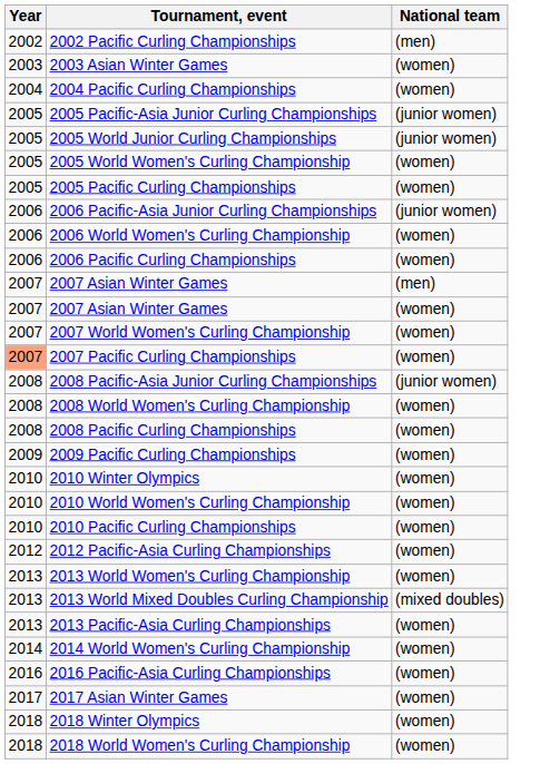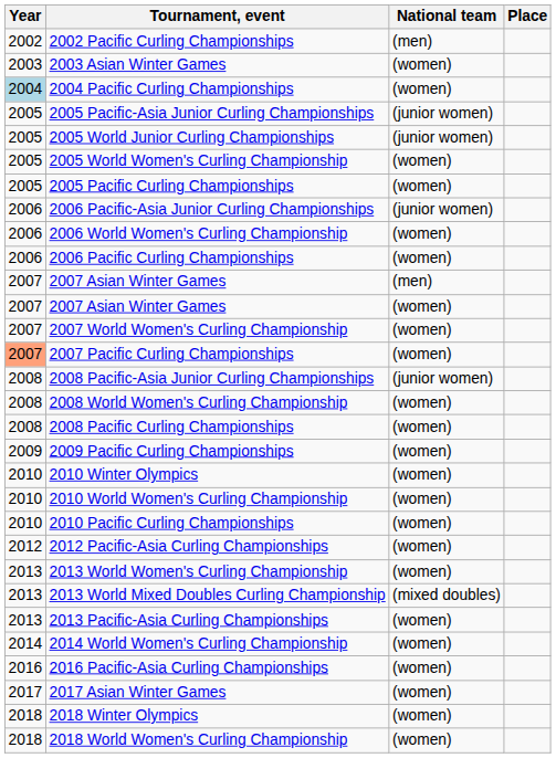 <table class="wikitable">
 <tr>
 <th scope="col">Year</th>
 <th scope="col">Tournament, event</th>
 <th scope="col">National team</th>
+<th scope="col">Place</th>
 </tr>
 <tr>
 <td>2002</td>
 <td><a href='#'>2002 Pacific Curling Championships</a></td>
 <td> (men)</td>
+<td></td>
 </tr>
 <tr>
 <td>2003</td>
 <td><a href='#'>2003 Asian Winter Games</a></td>
 <td> (women)</td>
+<td></td>
 </tr>
 <tr>
-<td>2004</td>
+<td style="background: lightblue;">2004</td>
 <td><a href='#'>2004 Pacific Curling Championships</a></td>
 <td> (women)</td>
+<td></td>
 </tr>
 <tr>
 <td>2005</td>
 <td><a href='#'>2005 Pacific-Asia Junior Curling Championships</a></td>
 <td> (junior women)</td>
+<td></td>
 </tr>
 <tr>
 <td>2005</td>
 <td><a href='#'>2005 World Junior Curling Championships</a></td>
 <td> (junior women)</td>
+<td></td>
 </tr>
 <tr>
 <td>2005</td>
 <td><a href='#'>2005 World Women's Curling Championship</a></td>
 <td> (women)</td>
+<td></td>
 </tr>
 <tr>
 <td>2005</td>
 <td><a href='#'>2005 Pacific Curling Championships</a></td>
 <td> (women)</td>
+<td></td>
 </tr>
 <tr>
 <td>2006</td>
 <td><a href='#'>2006 Pacific-Asia Junior Curling Championships</a></td>
 <td> (junior women)</td>
+<td></td>
 </tr>
 <tr>
 <td>2006</td>
 <td><a href='#'>2006 World Women's Curling Championship</a></td>
 <td> (women)</td>
+<td></td>
 </tr>
 <tr>
 <td>2006</td>
 <td><a href='#'>2006 Pacific Curling Championships</a></td>
 <td> (women)</td>
+<td></td>
 </tr>
 <tr>
 <td>2007</td>
 <td><a href='#'>2007 Asian Winter Games</a></td>
 <td> (men)</td>
+<td></td>
 </tr>
 <tr>
 <td>2007</td>
 <td><a href='#'>2007 Asian Winter Games</a></td>
 <td> (women)</td>
+<td></td>
 </tr>
 <tr>
 <td>2007</td>
 <td><a href='#'>2007 World Women's Curling Championship</a></td>
 <td> (women)</td>
+<td></td>
 </tr>
 <tr>
 <td style="background: lightsalmon;">2007</td>
 <td><a href='#'>2007 Pacific Curling Championships</a></td>
 <td> (women)</td>
+<td></td>
 </tr>
 <tr>
 <td>2008</td>
 <td><a href='#'>2008 Pacific-Asia Junior Curling Championships</a></td>
 <td> (junior women)</td>
+<td></td>
 </tr>
 <tr>
 <td>2008</td>
 <td><a href='#'>2008 World Women's Curling Championship</a></td>
 <td> (women)</td>
+<td></td>
 </tr>
 <tr>
 <td>2008</td>
 <td><a href='#'>2008 Pacific Curling Championships</a></td>
 <td> (women)</td>
+<td></td>
 </tr>
 <tr>
 <td>2009</td>
 <td><a href='#'>2009 Pacific Curling Championships</a></td>
 <td> (women)</td>
+<td></td>
 </tr>
 <tr>
 <td>2010</td>
 <td><a href='#'>2010 Winter Olympics</a></td>
 <td> (women)</td>
+<td></td>
 </tr>
 <tr>
 <td>2010</td>
 <td><a href='#'>2010 World Women's Curling Championship</a></td>
 <td> (women)</td>
+<td></td>
 </tr>
 <tr>
 <td>2010</td>
 <td><a href='#'>2010 Pacific Curling Championships</a></td>
 <td> (women)</td>
+<td></td>
 </tr>
 <tr>
 <td>2012</td>
 <td><a href='#'>2012 Pacific-Asia Curling Championships</a></td>
 <td> (women)</td>
+<td></td>
 </tr>
 <tr>
 <td>2013</td>
 <td><a href='#'>2013 World Women's Curling Championship</a></td>
 <td> (women)</td>
+<td></td>
 </tr>
 <tr>
 <td>2013</td>
 <td><a href='#'>2013 World Mixed Doubles Curling Championship</a></td>
 <td> (mixed doubles)</td>
+<td></td>
 </tr>
 <tr>
 <td>2013</td>
 <td><a href='#'>2013 Pacific-Asia Curling Championships</a></td>
 <td> (women)</td>
+<td></td>
 </tr>
 <tr>
 <td>2014</td>
 <td><a href='#'>2014 World Women's Curling Championship</a></td>
 <td> (women)</td>
+<td></td>
 </tr>
 <tr>
 <td>2016</td>
 <td><a href='#'>2016 Pacific-Asia Curling Championships</a></td>
 <td> (women)</td>
+<td></td>
 </tr>
 <tr>
 <td>2017</td>
 <td><a href='#'>2017 Asian Winter Games</a></td>
 <td> (women)</td>
+<td></td>
 </tr>
 <tr>
 <td>2018</td>
 <td><a href='#'>2018 Winter Olympics</a></td>
 <td> (women)</td>
+<td></td>
 </tr>
 <tr>
 <td>2018</td>
 <td><a href='#'>2018 World Women's Curling Championship</a></td>
 <td> (women)</td>
+<td></td>
 </tr>
 </table>
